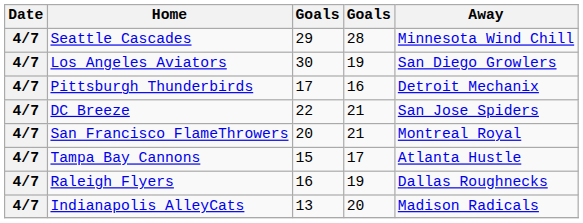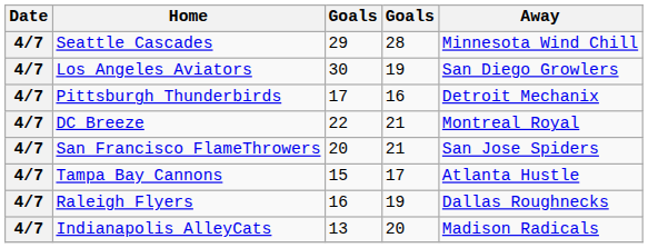 <table class="wikitable" style="font-size: 95%;">
 <tr>
 <th>Date</th>
 <th>Home</th>
 <th>Goals</th>
 <th>Goals</th>
 <th>Away</th>
 </tr>
 <tr>
 <th>4/7</th>
 <td><a href='#'>Seattle Cascades</a></td>
 <td>29</td>
 <td>28</td>
 <td><a href='#'>Minnesota Wind Chill</a></td>
 </tr>
 <tr>
 <th>4/7</th>
 <td><a href='#'>Los Angeles Aviators</a></td>
 <td>30</td>
 <td>19</td>
 <td><a href='#'>San Diego Growlers</a></td>
 </tr>
 <tr>
 <th>4/7</th>
 <td><a href='#'>Pittsburgh Thunderbirds</a></td>
 <td>17</td>
 <td>16</td>
 <td><a href='#'>Detroit Mechanix</a></td>
 </tr>
 <tr>
 <th>4/7</th>
 <td><a href='#'>DC Breeze</a></td>
 <td>22</td>
 <td>21</td>
-<td><a href='#'>San Jose Spiders</a></td>
+<td><a href='#'>Montreal Royal</a></td>
 </tr>
 <tr>
 <th>4/7</th>
 <td><a href='#'>San Francisco FlameThrowers</a></td>
 <td>20</td>
 <td>21</td>
-<td><a href='#'>Montreal Royal</a></td>
+<td><a href='#'>San Jose Spiders</a></td>
 </tr>
 <tr>
 <th>4/7</th>
 <td><a href='#'>Tampa Bay Cannons</a></td>
 <td>15</td>
 <td>17</td>
 <td><a href='#'>Atlanta Hustle</a></td>
 </tr>
 <tr>
 <th>4/7</th>
 <td><a href='#'>Raleigh Flyers</a></td>
 <td>16</td>
 <td>19</td>
 <td><a href='#'>Dallas Roughnecks</a></td>
 </tr>
 <tr>
 <th>4/7</th>
 <td><a href='#'>Indianapolis AlleyCats</a></td>
 <td>13</td>
 <td>20</td>
 <td><a href='#'>Madison Radicals</a></td>
 </tr>
 <tr>
 </tr>
 </table>
